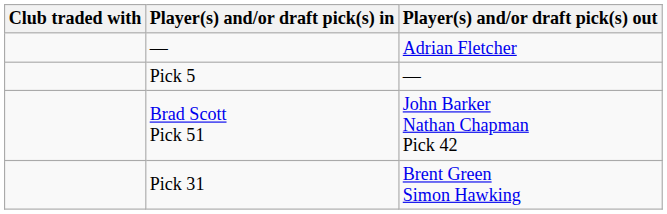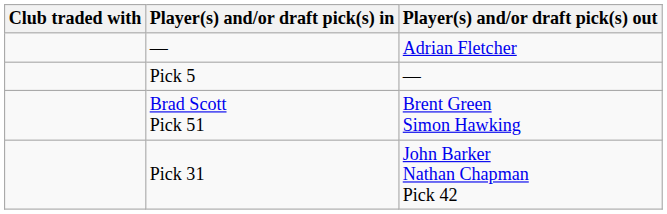 <table class="wikitable plainrowheaders">
 <tr>
 <th scope="col"><strong>Club traded with</strong></th>
 <th scope="col"><strong>Player(s) and/or draft pick(s) in</strong></th>
 <th scope="col"><strong>Player(s) and/or draft pick(s) out</strong></th>
 </tr>
 <tr>
 <td></td>
 <td>—</td>
 <td><a href='#'>Adrian Fletcher</a></td>
 </tr>
 <tr>
 <td></td>
 <td>Pick 5</td>
 <td>—</td>
 </tr>
 <tr>
 <td></td>
 <td><a href='#'>Brad Scott</a><br>Pick 51</td>
-<td><a href='#'>John Barker</a><br><a href='#'>Nathan Chapman</a><br>Pick 42</td>
+<td><a href='#'>Brent Green</a><br><a href='#'>Simon Hawking</a></td>
 </tr>
 <tr>
 <td></td>
 <td>Pick 31</td>
-<td><a href='#'>Brent Green</a><br><a href='#'>Simon Hawking</a></td>
+<td><a href='#'>John Barker</a><br><a href='#'>Nathan Chapman</a><br>Pick 42</td>
 </tr>
 </table>
